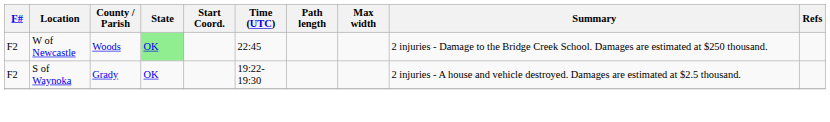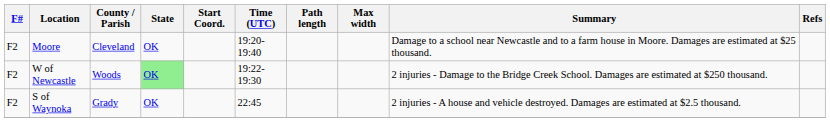 <table class="wikitable sortable" style="width:100%;">
 <tr>
 <th scope="col"  style="width:3%; text-align:center;"><a href='#'>F#</a></th>
 <th scope="col"  style="width:7%; text-align:center;" class="unsortable">Location</th>
 <th scope="col"  style="width:6%; text-align:center;" class="unsortable">County / Parish</th>
 <th scope="col"  style="width:5%; text-align:center;">State</th>
 <th scope="col"  style="width:6%; text-align:center;">Start Coord.</th>
 <th scope="col"  style="width:6%; text-align:center;">Time (<a href='#'>UTC</a>)</th>
 <th scope="col"  style="width:6%; text-align:center;">Path length</th>
 <th scope="col"  style="width:6%; text-align:center;">Max width</th>
 <th scope="col" class="unsortable" style="width:48%; text-align:center;">Summary</th>
 <th scope="col" class="unsortable" style="width:3%; text-align:center;">Refs</th>
 </tr>
 <tr>
 <td bgcolor=>F2</td>
+<td><a href='#'>Moore</a></td>
+<td><a href='#'>Cleveland</a></td>
+<td><a href='#'>OK</a></td>
+<td></td>
+<td>19:20-19:40</td>
+<td></td>
+<td></td>
+<td>Damage to a school near Newcastle and to a farm house in Moore. Damages are estimated at $25 thousand.</td>
+<td></td>
+</tr>
+<tr>
+<td bgcolor=>F2</td>
 <td>W of <a href='#'>Newcastle</a></td>
 <td><a href='#'>Woods</a></td>
 <td style="background: lightgreen;"><a href='#'>OK</a></td>
 <td></td>
-<td>22:45</td>
+<td>19:22-19:30</td>
 <td></td>
 <td></td>
 <td>2 injuries - Damage to the Bridge Creek School. Damages are estimated at $250 thousand.</td>
 <td></td>
 </tr>
 <tr>
 <td bgcolor=>F2</td>
 <td>S of <a href='#'>Waynoka</a></td>
 <td><a href='#'>Grady</a></td>
 <td><a href='#'>OK</a></td>
 <td></td>
-<td>19:22-19:30</td>
+<td>22:45</td>
 <td></td>
 <td></td>
 <td>2 injuries - A house and vehicle destroyed. Damages are estimated at $2.5 thousand.</td>
 <td></td>
 </tr>
 <tr>
 </tr>
 </table>
